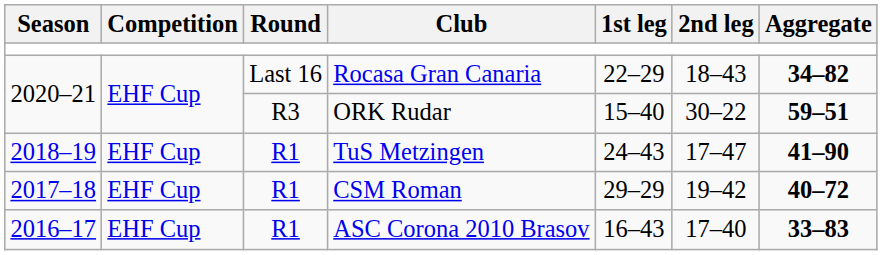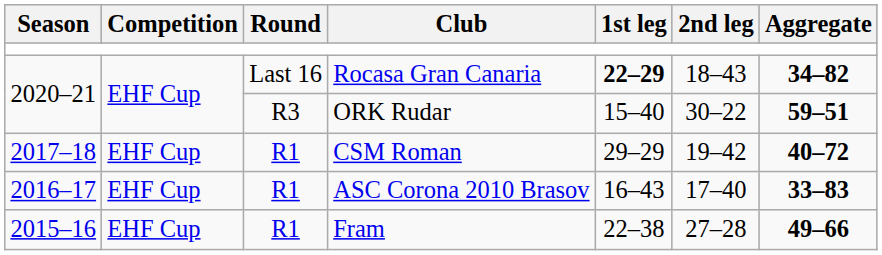 <table class="wikitable">
 <tr>
 <th>Season</th>
 <th>Competition</th>
 <th>Round</th>
 <th>Club</th>
 <th>1st leg</th>
 <th>2nd leg</th>
 <th>Aggregate</th>
 </tr>
 <tr>
 <td colspan="7" bgcolor=white></td>
 </tr>
 <tr>
 <td rowspan="2">2020–21</td>
 <td rowspan="2"><a href='#'>EHF Cup</a></td>
 <td style="text-align:center;">Last 16</td>
 <td> <a href='#'>Rocasa Gran Canaria</a></td>
-<td style="text-align:center;">22–29</td>
+<td style="text-align:center;"><strong>22–29</strong></td>
 <td style="text-align:center;">18–43</td>
 <td style="text-align:center;"><strong>34–82</strong></td>
 </tr>
 <tr>
 <td style="text-align:center;">R3</td>
 <td> ORK Rudar</td>
 <td style="text-align:center;">15–40</td>
 <td style="text-align:center;">30–22</td>
 <td style="text-align:center;"><strong>59–51</strong></td>
-</tr>
-<tr>
-<td><a href='#'>2018–19</a></td>
-<td><a href='#'>EHF Cup</a></td>
-<td style="text-align:center;"><a href='#'>R1</a></td>
-<td> <a href='#'>TuS Metzingen</a></td>
-<td style="text-align:center;">24–43</td>
-<td style="text-align:center;">17–47</td>
-<td style="text-align:center;"><strong>41–90</strong></td>
 </tr>
 <tr>
 <td><a href='#'>2017–18</a></td>
 <td><a href='#'>EHF Cup</a></td>
 <td style="text-align:center;"><a href='#'>R1</a></td>
 <td> <a href='#'>CSM Roman</a></td>
 <td style="text-align:center;">29–29</td>
 <td style="text-align:center;">19–42</td>
 <td style="text-align:center;"><strong>40–72</strong></td>
 </tr>
 <tr>
 <td><a href='#'>2016–17</a></td>
 <td><a href='#'>EHF Cup</a></td>
 <td style="text-align:center;"><a href='#'>R1</a></td>
 <td> <a href='#'>ASC Corona 2010 Brasov</a></td>
 <td style="text-align:center;">16–43</td>
 <td style="text-align:center;">17–40</td>
 <td style="text-align:center;"><strong>33–83</strong></td>
 </tr>
+<tr>
+<td><a href='#'>2015–16</a></td>
+<td><a href='#'>EHF Cup</a></td>
+<td style="text-align:center;"><a href='#'>R1</a></td>
+<td> <a href='#'>Fram</a></td>
+<td style="text-align:center;">22–38</td>
+<td style="text-align:center;">27–28</td>
+<td style="text-align:center;"><strong>49–66</strong></td>
+</tr>
 </table>
